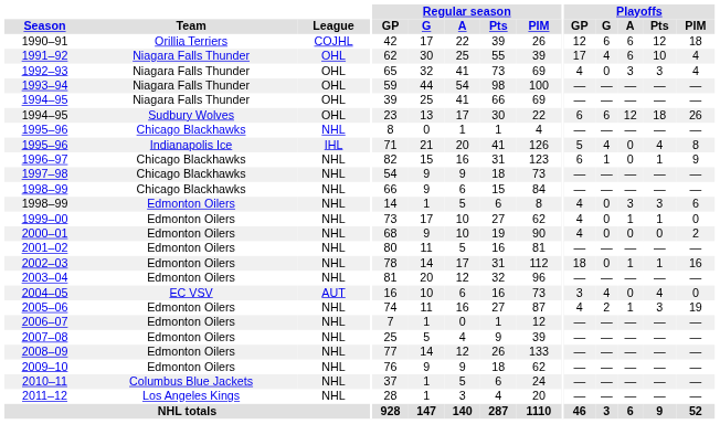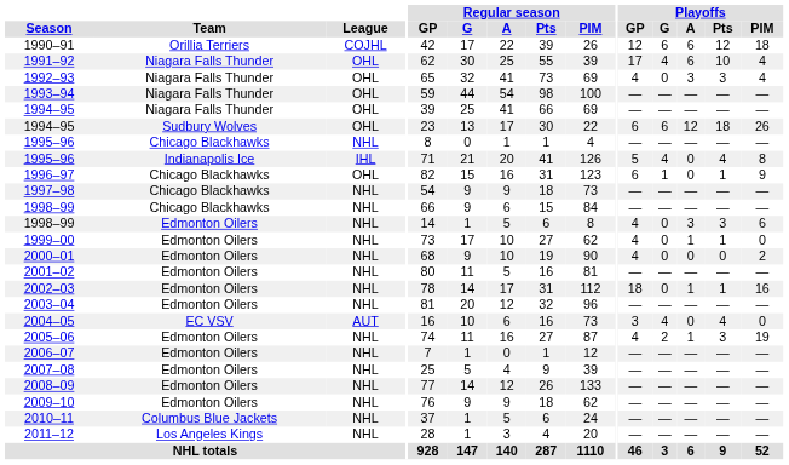 <table border="0" cellpadding="1" cellspacing="0" style="text-align:center; width:60em">
 <tr bgcolor="#e0e0e0">
 <th colspan="3" bgcolor="#ffffff"></th>
 <th rowspan="100" bgcolor="#ffffff"></th>
 <th colspan="5"><a href='#'>Regular season</a></th>
 <th rowspan="100" bgcolor="#ffffff"></th>
 <th colspan="5"><a href='#'>Playoffs</a></th>
 </tr>
 <tr bgcolor="#e0e0e0">
 <th><a href='#'>Season</a></th>
 <th>Team</th>
 <th>League</th>
 <th>GP</th>
 <th><a href='#'>G</a></th>
 <th><a href='#'>A</a></th>
 <th><a href='#'>Pts</a></th>
 <th><a href='#'>PIM</a></th>
 <th>GP</th>
 <th>G</th>
 <th>A</th>
 <th>Pts</th>
 <th>PIM</th>
 </tr>
 <tr>
 <td>1990–91</td>
 <td><a href='#'>Orillia Terriers</a></td>
 <td><a href='#'>COJHL</a></td>
 <td>42</td>
 <td>17</td>
 <td>22</td>
 <td>39</td>
 <td>26</td>
 <td>12</td>
 <td>6</td>
 <td>6</td>
 <td>12</td>
 <td>18</td>
 </tr>
 <tr bgcolor="#f0f0f0">
 <td><a href='#'>1991–92</a></td>
 <td><a href='#'>Niagara Falls Thunder</a></td>
 <td><a href='#'>OHL</a></td>
 <td>62</td>
 <td>30</td>
 <td>25</td>
 <td>55</td>
 <td>39</td>
 <td>17</td>
 <td>4</td>
 <td>6</td>
 <td>10</td>
 <td>4</td>
 </tr>
 <tr>
 <td><a href='#'>1992–93</a></td>
 <td>Niagara Falls Thunder</td>
 <td>OHL</td>
 <td>65</td>
 <td>32</td>
 <td>41</td>
 <td>73</td>
 <td>69</td>
 <td>4</td>
 <td>0</td>
 <td>3</td>
 <td>3</td>
 <td>4</td>
 </tr>
 <tr bgcolor="#f0f0f0">
 <td><a href='#'>1993–94</a></td>
 <td>Niagara Falls Thunder</td>
 <td>OHL</td>
 <td>59</td>
 <td>44</td>
 <td>54</td>
 <td>98</td>
 <td>100</td>
 <td>—</td>
 <td>—</td>
 <td>—</td>
 <td>—</td>
 <td>—</td>
 </tr>
 <tr>
 <td><a href='#'>1994–95</a></td>
 <td>Niagara Falls Thunder</td>
 <td>OHL</td>
 <td>39</td>
 <td>25</td>
 <td>41</td>
 <td>66</td>
 <td>69</td>
 <td>—</td>
 <td>—</td>
 <td>—</td>
 <td>—</td>
 <td>—</td>
 </tr>
 <tr bgcolor="#f0f0f0">
 <td>1994–95</td>
 <td><a href='#'>Sudbury Wolves</a></td>
 <td>OHL</td>
 <td>23</td>
 <td>13</td>
 <td>17</td>
 <td>30</td>
 <td>22</td>
 <td>6</td>
 <td>6</td>
 <td>12</td>
 <td>18</td>
 <td>26</td>
 </tr>
 <tr>
 <td><a href='#'>1995–96</a></td>
 <td><a href='#'>Chicago Blackhawks</a></td>
 <td><a href='#'>NHL</a></td>
 <td>8</td>
 <td>0</td>
 <td>1</td>
 <td>1</td>
 <td>4</td>
 <td>—</td>
 <td>—</td>
 <td>—</td>
 <td>—</td>
 <td>—</td>
 </tr>
 <tr bgcolor="#f0f0f0">
 <td><a href='#'>1995–96</a></td>
 <td><a href='#'>Indianapolis Ice</a></td>
 <td><a href='#'>IHL</a></td>
 <td>71</td>
 <td>21</td>
 <td>20</td>
 <td>41</td>
 <td>126</td>
 <td>5</td>
 <td>4</td>
 <td>0</td>
 <td>4</td>
 <td>8</td>
 </tr>
 <tr>
 <td><a href='#'>1996–97</a></td>
 <td>Chicago Blackhawks</td>
-<td>NHL</td>
+<td>OHL</td>
 <td>82</td>
 <td>15</td>
 <td>16</td>
 <td>31</td>
 <td>123</td>
 <td>6</td>
 <td>1</td>
 <td>0</td>
 <td>1</td>
 <td>9</td>
 </tr>
 <tr bgcolor="#f0f0f0">
 <td><a href='#'>1997–98</a></td>
 <td>Chicago Blackhawks</td>
 <td>NHL</td>
 <td>54</td>
 <td>9</td>
 <td>9</td>
 <td>18</td>
 <td>73</td>
 <td>—</td>
 <td>—</td>
 <td>—</td>
 <td>—</td>
 <td>—</td>
 </tr>
 <tr>
 <td><a href='#'>1998–99</a></td>
 <td>Chicago Blackhawks</td>
 <td>NHL</td>
 <td>66</td>
 <td>9</td>
 <td>6</td>
 <td>15</td>
 <td>84</td>
 <td>—</td>
 <td>—</td>
 <td>—</td>
 <td>—</td>
 <td>—</td>
 </tr>
 <tr bgcolor="#f0f0f0">
 <td>1998–99</td>
 <td><a href='#'>Edmonton Oilers</a></td>
 <td>NHL</td>
 <td>14</td>
 <td>1</td>
 <td>5</td>
 <td>6</td>
 <td>8</td>
 <td>4</td>
 <td>0</td>
 <td>3</td>
 <td>3</td>
 <td>6</td>
 </tr>
 <tr>
 <td><a href='#'>1999–00</a></td>
 <td>Edmonton Oilers</td>
 <td>NHL</td>
 <td>73</td>
 <td>17</td>
 <td>10</td>
 <td>27</td>
 <td>62</td>
 <td>4</td>
 <td>0</td>
 <td>1</td>
 <td>1</td>
 <td>0</td>
 </tr>
 <tr bgcolor="#f0f0f0">
 <td><a href='#'>2000–01</a></td>
 <td>Edmonton Oilers</td>
 <td>NHL</td>
 <td>68</td>
 <td>9</td>
 <td>10</td>
 <td>19</td>
 <td>90</td>
 <td>4</td>
 <td>0</td>
 <td>0</td>
 <td>0</td>
 <td>2</td>
 </tr>
 <tr>
 <td><a href='#'>2001–02</a></td>
 <td>Edmonton Oilers</td>
 <td>NHL</td>
 <td>80</td>
 <td>11</td>
 <td>5</td>
 <td>16</td>
 <td>81</td>
 <td>—</td>
 <td>—</td>
 <td>—</td>
 <td>—</td>
 <td>—</td>
 </tr>
 <tr bgcolor="#f0f0f0">
 <td><a href='#'>2002–03</a></td>
 <td>Edmonton Oilers</td>
 <td>NHL</td>
 <td>78</td>
 <td>14</td>
 <td>17</td>
 <td>31</td>
 <td>112</td>
 <td>18</td>
 <td>0</td>
 <td>1</td>
 <td>1</td>
 <td>16</td>
 </tr>
 <tr>
 <td><a href='#'>2003–04</a></td>
 <td>Edmonton Oilers</td>
 <td>NHL</td>
 <td>81</td>
 <td>20</td>
 <td>12</td>
 <td>32</td>
 <td>96</td>
 <td>—</td>
 <td>—</td>
 <td>—</td>
 <td>—</td>
 <td>—</td>
 </tr>
 <tr bgcolor="#f0f0f0">
 <td><a href='#'>2004–05</a></td>
 <td><a href='#'>EC VSV</a></td>
 <td><a href='#'>AUT</a></td>
 <td>16</td>
 <td>10</td>
 <td>6</td>
 <td>16</td>
 <td>73</td>
 <td>3</td>
 <td>4</td>
 <td>0</td>
 <td>4</td>
 <td>0</td>
 </tr>
 <tr>
 <td><a href='#'>2005–06</a></td>
 <td>Edmonton Oilers</td>
 <td>NHL</td>
 <td>74</td>
 <td>11</td>
 <td>16</td>
 <td>27</td>
 <td>87</td>
 <td>4</td>
 <td>2</td>
 <td>1</td>
 <td>3</td>
 <td>19</td>
 </tr>
 <tr bgcolor="#f0f0f0">
 <td><a href='#'>2006–07</a></td>
 <td>Edmonton Oilers</td>
 <td>NHL</td>
 <td>7</td>
 <td>1</td>
 <td>0</td>
 <td>1</td>
 <td>12</td>
 <td>—</td>
 <td>—</td>
 <td>—</td>
 <td>—</td>
 <td>—</td>
 </tr>
 <tr>
 <td><a href='#'>2007–08</a></td>
 <td>Edmonton Oilers</td>
 <td>NHL</td>
 <td>25</td>
 <td>5</td>
 <td>4</td>
 <td>9</td>
 <td>39</td>
 <td>—</td>
 <td>—</td>
 <td>—</td>
 <td>—</td>
 <td>—</td>
 </tr>
 <tr bgcolor="#f0f0f0">
 <td><a href='#'>2008–09</a></td>
 <td>Edmonton Oilers</td>
 <td>NHL</td>
 <td>77</td>
 <td>14</td>
 <td>12</td>
 <td>26</td>
 <td>133</td>
 <td>—</td>
 <td>—</td>
 <td>—</td>
 <td>—</td>
 <td>—</td>
 </tr>
 <tr>
 <td><a href='#'>2009–10</a></td>
 <td>Edmonton Oilers</td>
 <td>NHL</td>
 <td>76</td>
 <td>9</td>
 <td>9</td>
 <td>18</td>
 <td>62</td>
 <td>—</td>
 <td>—</td>
 <td>—</td>
 <td>—</td>
 <td>—</td>
 </tr>
 <tr bgcolor="#f0f0f0">
 <td><a href='#'>2010–11</a></td>
 <td><a href='#'>Columbus Blue Jackets</a></td>
 <td>NHL</td>
 <td>37</td>
 <td>1</td>
 <td>5</td>
 <td>6</td>
 <td>24</td>
 <td>—</td>
 <td>—</td>
 <td>—</td>
 <td>—</td>
 <td>—</td>
 </tr>
 <tr>
 <td><a href='#'>2011–12</a></td>
 <td><a href='#'>Los Angeles Kings</a></td>
 <td>NHL</td>
 <td>28</td>
 <td>1</td>
 <td>3</td>
 <td>4</td>
 <td>20</td>
 <td>—</td>
 <td>—</td>
 <td>—</td>
 <td>—</td>
 <td>—</td>
 </tr>
 <tr bgcolor="#e0e0e0">
 <th colspan="3">NHL totals</th>
 <th>928</th>
 <th>147</th>
 <th>140</th>
 <th>287</th>
 <th>1110</th>
 <th>46</th>
 <th>3</th>
 <th>6</th>
 <th>9</th>
 <th>52</th>
 </tr>
 </table>
